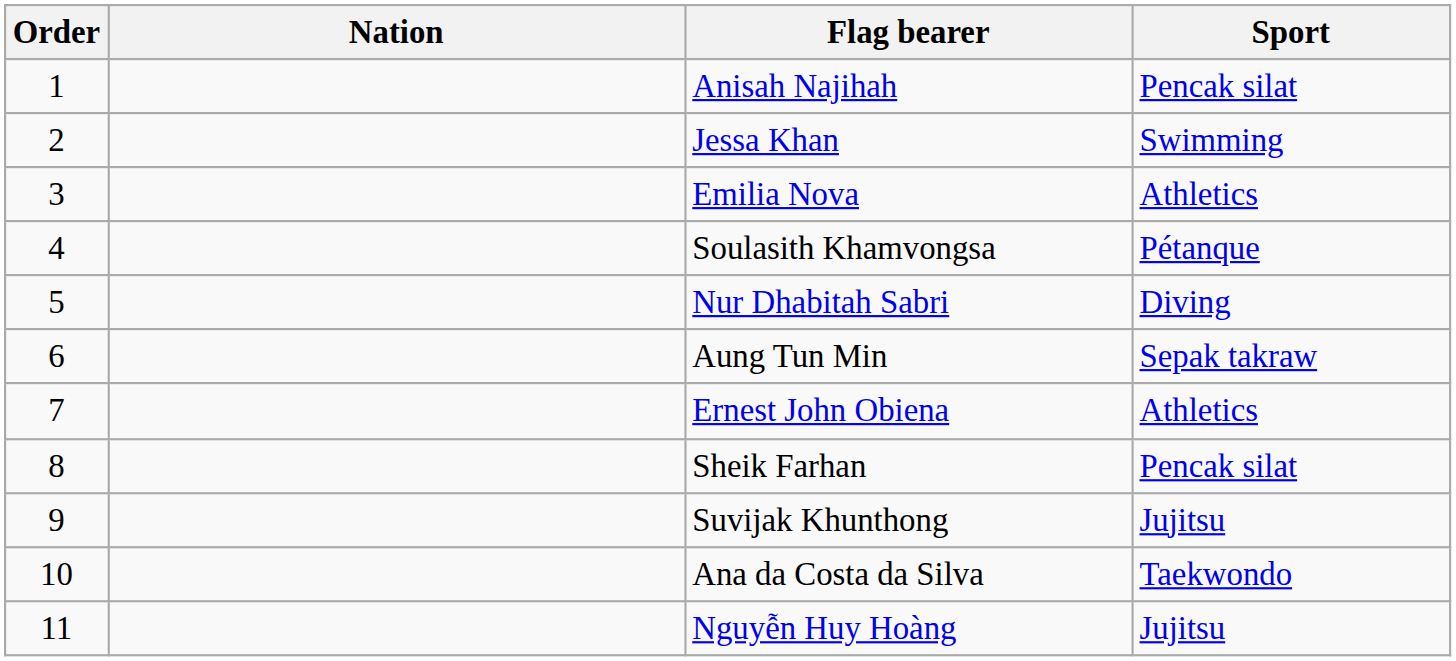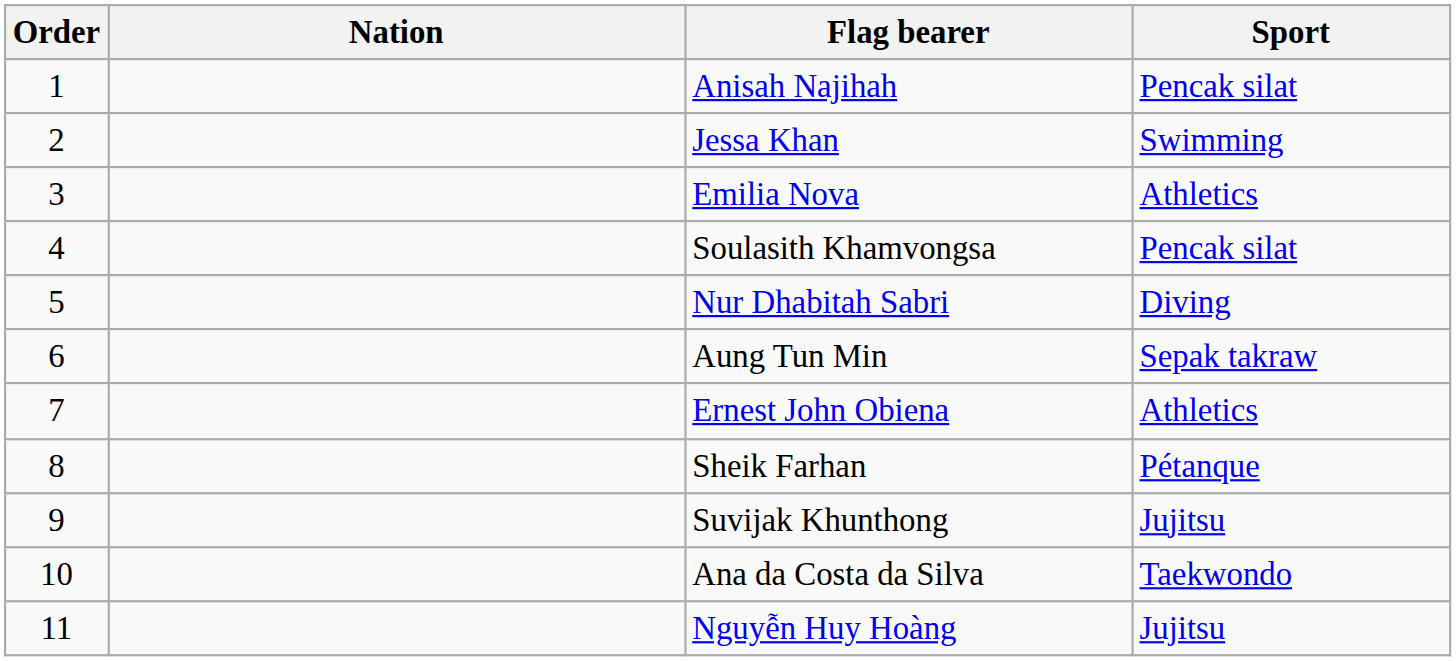 <table class="sortable wikitable" style="font-size:95%">
 <tr>
 <th width=25>Order</th>
 <th width=260>Nation</th>
 <th width=200>Flag bearer</th>
 <th width=140>Sport</th>
 </tr>
 <tr>
 <td align="center">1</td>
 <td></td>
 <td><a href='#'>Anisah Najihah</a></td>
 <td><a href='#'>Pencak silat</a></td>
 </tr>
 <tr>
 <td align="center">2</td>
 <td></td>
 <td><a href='#'>Jessa Khan</a></td>
 <td><a href='#'>Swimming</a></td>
 </tr>
 <tr>
 <td align="center">3</td>
 <td></td>
 <td><a href='#'>Emilia Nova</a></td>
 <td><a href='#'>Athletics</a></td>
 </tr>
 <tr>
 <td align="center">4</td>
 <td></td>
 <td>Soulasith Khamvongsa</td>
-<td><a href='#'>Pétanque</a></td>
+<td><a href='#'>Pencak silat</a></td>
 </tr>
 <tr>
 <td align="center">5</td>
 <td></td>
 <td><a href='#'>Nur Dhabitah Sabri</a></td>
 <td><a href='#'>Diving</a></td>
 </tr>
 <tr>
 <td align="center">6</td>
 <td></td>
 <td>Aung Tun Min</td>
 <td><a href='#'>Sepak takraw</a></td>
 </tr>
 <tr>
 <td align="center">7</td>
 <td></td>
 <td><a href='#'>Ernest John Obiena</a></td>
 <td><a href='#'>Athletics</a></td>
 </tr>
 <tr>
 <td align="center">8</td>
 <td></td>
 <td>Sheik Farhan</td>
-<td><a href='#'>Pencak silat</a></td>
+<td><a href='#'>Pétanque</a></td>
 </tr>
 <tr>
 <td align="center">9</td>
 <td></td>
 <td>Suvijak Khunthong</td>
 <td><a href='#'>Jujitsu</a></td>
 </tr>
 <tr>
 <td align="center">10</td>
 <td></td>
 <td>Ana da Costa da Silva</td>
 <td><a href='#'>Taekwondo</a></td>
 </tr>
 <tr>
 <td align="center">11</td>
 <td></td>
 <td><a href='#'>Nguyễn Huy Hoàng</a></td>
 <td><a href='#'>Jujitsu</a></td>
 </tr>
 </table>
